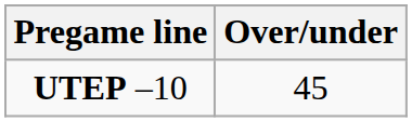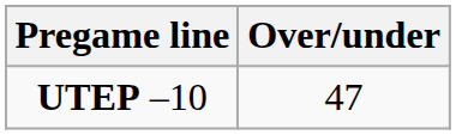 <table class="wikitable">
 <tr align="center">
 <th style=>Pregame line</th>
 <th style=>Over/under</th>
 </tr>
 <tr align="center">
 <td><strong>UTEP</strong> –10</td>
-<td>45</td>
+<td>47</td>
 </tr>
 </table>
